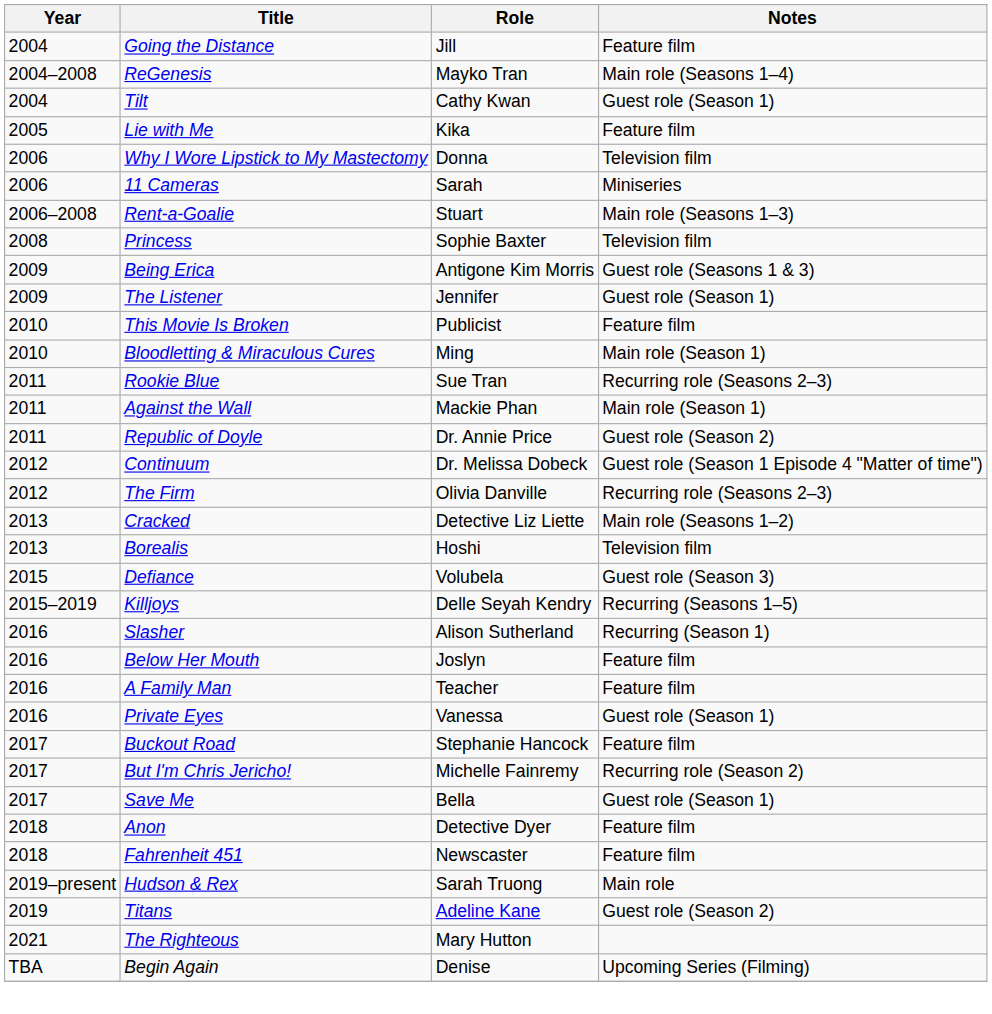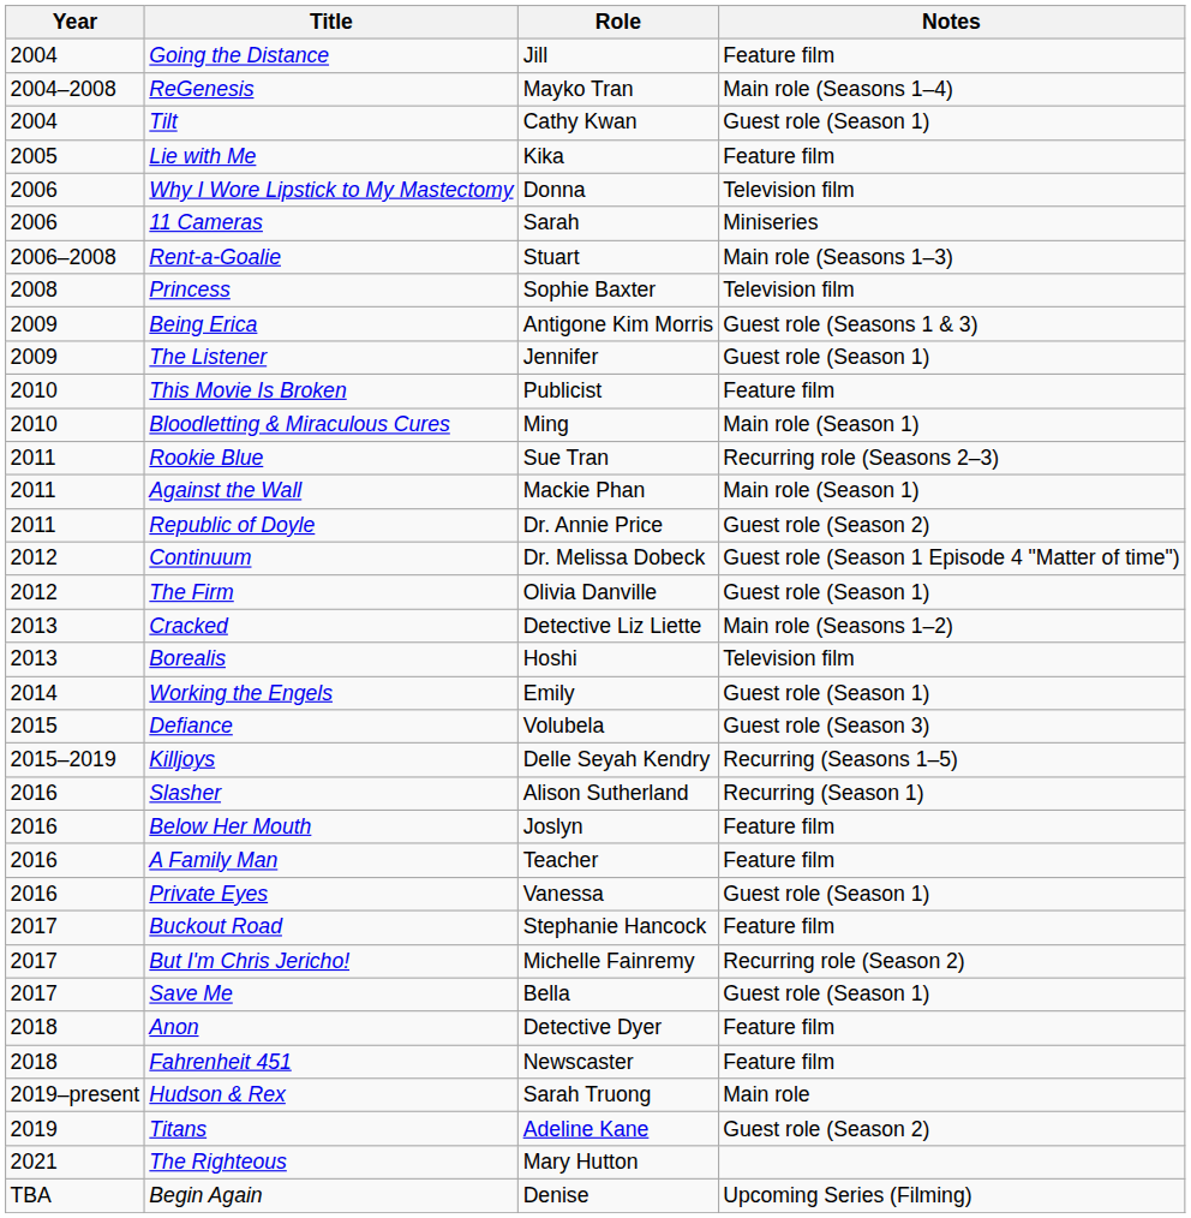 <table class="wikitable sortable">
 <tr>
 <th>Year</th>
 <th>Title</th>
 <th>Role</th>
 <th>Notes</th>
 </tr>
 <tr>
 <td>2004</td>
 <td><em><a href='#'>Going the Distance</a></em></td>
 <td>Jill</td>
 <td>Feature film</td>
 </tr>
 <tr>
 <td>2004–2008</td>
 <td><em><a href='#'>ReGenesis</a></em></td>
 <td>Mayko Tran</td>
 <td>Main role (Seasons 1–4)</td>
 </tr>
 <tr>
 <td>2004</td>
 <td><em><a href='#'>Tilt</a></em></td>
 <td>Cathy Kwan</td>
 <td>Guest role (Season 1)</td>
 </tr>
 <tr>
 <td>2005</td>
 <td><em><a href='#'>Lie with Me</a></em></td>
 <td>Kika</td>
 <td>Feature film</td>
 </tr>
 <tr>
 <td>2006</td>
 <td><em><a href='#'>Why I Wore Lipstick to My Mastectomy</a></em></td>
 <td>Donna</td>
 <td>Television film</td>
 </tr>
 <tr>
 <td>2006</td>
 <td><em><a href='#'>11 Cameras</a></em></td>
 <td>Sarah</td>
 <td>Miniseries</td>
 </tr>
 <tr>
 <td>2006–2008</td>
 <td><em><a href='#'>Rent-a-Goalie</a></em></td>
 <td>Stuart</td>
 <td>Main role (Seasons 1–3)</td>
 </tr>
 <tr>
 <td>2008</td>
 <td><em><a href='#'>Princess</a></em></td>
 <td>Sophie Baxter</td>
 <td>Television film</td>
 </tr>
 <tr>
 <td>2009</td>
 <td><em><a href='#'>Being Erica</a></em></td>
 <td>Antigone Kim Morris</td>
 <td>Guest role (Seasons 1 & 3)</td>
 </tr>
 <tr>
 <td>2009</td>
 <td data-sort-value="Listener, The"><em><a href='#'>The Listener</a></em></td>
 <td>Jennifer</td>
 <td>Guest role (Season 1)</td>
 </tr>
 <tr>
 <td>2010</td>
 <td><em><a href='#'>This Movie Is Broken</a></em></td>
 <td>Publicist</td>
 <td>Feature film</td>
 </tr>
 <tr>
 <td>2010</td>
 <td><em><a href='#'>Bloodletting & Miraculous Cures</a></em></td>
 <td>Ming</td>
 <td>Main role (Season 1)</td>
 </tr>
 <tr>
 <td>2011</td>
 <td><em><a href='#'>Rookie Blue</a></em></td>
 <td>Sue Tran</td>
 <td>Recurring role (Seasons 2–3)</td>
 </tr>
 <tr>
 <td>2011</td>
 <td><em><a href='#'>Against the Wall</a></em></td>
 <td>Mackie Phan</td>
 <td>Main role (Season 1)</td>
 </tr>
 <tr>
 <td>2011</td>
 <td><em><a href='#'>Republic of Doyle</a></em></td>
 <td>Dr. Annie Price</td>
 <td>Guest role (Season 2)</td>
 </tr>
 <tr>
 <td>2012</td>
 <td><em><a href='#'>Continuum</a></em></td>
 <td>Dr. Melissa Dobeck</td>
 <td>Guest role (Season 1 Episode 4 "Matter of time")</td>
 </tr>
 <tr>
 <td>2012</td>
 <td data-sort-value="Firm, The"><em><a href='#'>The Firm</a></em></td>
 <td>Olivia Danville</td>
-<td>Recurring role (Seasons 2–3)</td>
+<td>Guest role (Season 1)</td>
 </tr>
 <tr>
 <td>2013</td>
 <td><em><a href='#'>Cracked</a></em></td>
 <td>Detective Liz Liette</td>
 <td>Main role (Seasons 1–2)</td>
 </tr>
 <tr>
 <td>2013</td>
 <td><em><a href='#'>Borealis</a></em></td>
 <td>Hoshi</td>
 <td>Television film</td>
+</tr>
+<tr>
+<td>2014</td>
+<td><em><a href='#'>Working the Engels</a></em></td>
+<td>Emily</td>
+<td>Guest role (Season 1)</td>
 </tr>
 <tr>
 <td>2015</td>
 <td><em><a href='#'>Defiance</a></em></td>
 <td>Volubela</td>
 <td>Guest role (Season 3)</td>
 </tr>
 <tr>
 <td>2015–2019</td>
 <td><em><a href='#'>Killjoys</a></em></td>
 <td>Delle Seyah Kendry</td>
 <td>Recurring (Seasons 1–5)</td>
 </tr>
 <tr>
 <td>2016</td>
 <td><em><a href='#'>Slasher</a></em></td>
 <td>Alison Sutherland</td>
 <td>Recurring (Season 1)</td>
 </tr>
 <tr>
 <td>2016</td>
 <td><em><a href='#'>Below Her Mouth</a></em></td>
 <td>Joslyn</td>
 <td>Feature film</td>
 </tr>
 <tr>
 <td>2016</td>
 <td data-sort-value="Family Man, A"><em><a href='#'>A Family Man</a></em></td>
 <td>Teacher</td>
 <td>Feature film</td>
 </tr>
 <tr>
 <td>2016</td>
 <td><em><a href='#'>Private Eyes</a></em></td>
 <td>Vanessa</td>
 <td>Guest role (Season 1)</td>
 </tr>
 <tr>
 <td>2017</td>
 <td><em><a href='#'>Buckout Road</a></em></td>
 <td>Stephanie Hancock</td>
 <td>Feature film</td>
 </tr>
 <tr>
 <td>2017</td>
 <td><em><a href='#'>But I'm Chris Jericho!</a></em></td>
 <td>Michelle Fainremy</td>
 <td>Recurring role (Season 2)</td>
 </tr>
 <tr>
 <td>2017</td>
 <td><em><a href='#'>Save Me</a></em></td>
 <td>Bella</td>
 <td>Guest role (Season 1)</td>
 </tr>
 <tr>
 <td>2018</td>
 <td><em><a href='#'>Anon</a></em></td>
 <td>Detective Dyer</td>
 <td>Feature film</td>
 </tr>
 <tr>
 <td>2018</td>
 <td><em><a href='#'>Fahrenheit 451</a></em></td>
 <td>Newscaster</td>
 <td>Feature film</td>
 </tr>
 <tr>
 <td>2019–present</td>
 <td><em><a href='#'>Hudson & Rex</a></em></td>
 <td>Sarah Truong</td>
 <td>Main role</td>
 </tr>
 <tr>
 <td>2019</td>
 <td><em><a href='#'>Titans</a></em></td>
 <td><a href='#'>Adeline Kane</a></td>
 <td>Guest role (Season 2)</td>
 </tr>
 <tr>
 <td>2021</td>
 <td data-sort-value="Righteous, The"><em><a href='#'>The Righteous</a></em></td>
 <td>Mary Hutton</td>
 </tr>
 <tr>
 <td>TBA</td>
 <td><em>Begin Again</em></td>
 <td>Denise</td>
 <td>Upcoming Series (Filming)</td>
 </tr>
 <tr>
 </tr>
 </table>
